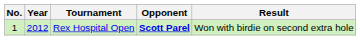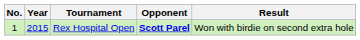 <table class="wikitable" style="font-size:95%;">
 <tr>
 <th>No.</th>
 <th>Year</th>
 <th>Tournament</th>
 <th>Opponent</th>
 <th>Result</th>
 </tr>
 <tr style="background:#D0F0C0;">
 <td align=center>1</td>
-<td align=center><a href='#'>2012</a></td>
+<td align=center><a href='#'>2015</a></td>
 <td><a href='#'>Rex Hospital Open</a></td>
 <td><strong> <a href='#'>Scott Parel</a></strong></td>
 <td>Won with birdie on second extra hole</td>
 </tr>
 </table>
